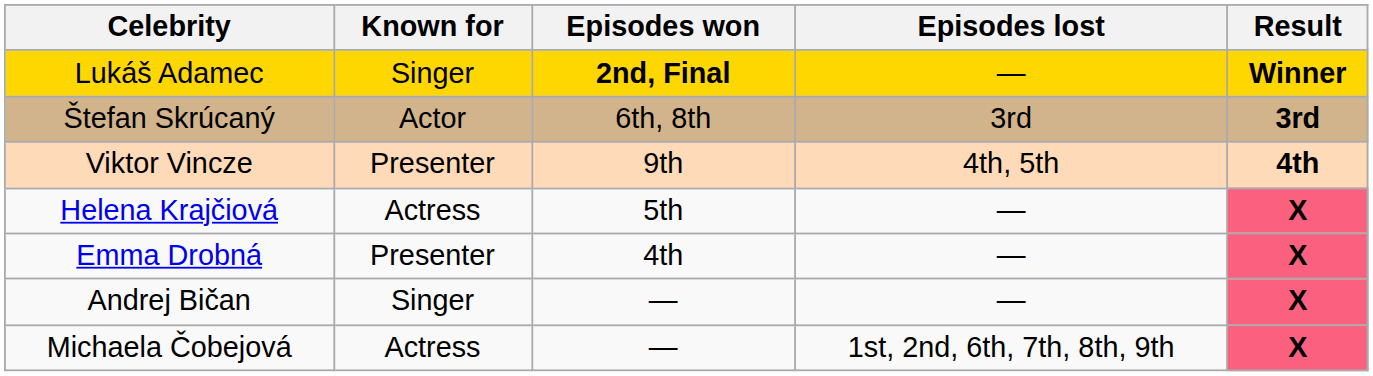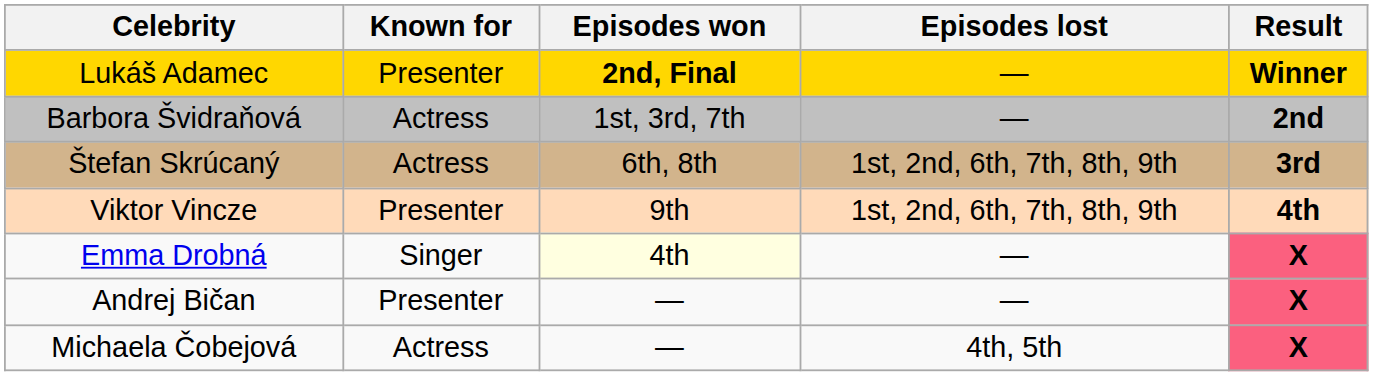 <table class="wikitable"; style="width:60%; text-align:center;">
 <tr>
 <th>Celebrity</th>
 <th>Known for</th>
 <th>Episodes won</th>
 <th>Episodes lost</th>
 <th>Result</th>
 </tr>
 <tr bgcolor=gold>
 <td>Lukáš Adamec</td>
-<td>Singer</td>
+<td>Presenter</td>
 <td><strong>2nd, Final</strong></td>
 <td>—</td>
 <td><strong>Winner</strong></td>
 </tr>
+<tr bgcolor=silver>
+<td>Barbora Švidraňová</td>
+<td>Actress</td>
+<td>1st, 3rd, 7th</td>
+<td>—</td>
+<td><strong>2nd</strong></td>
+</tr>
 <tr bgcolor=tan>
 <td>Štefan Skrúcaný</td>
-<td>Actor</td>
+<td>Actress</td>
 <td>6th, 8th</td>
-<td>3rd</td>
+<td>1st, 2nd, 6th, 7th, 8th, 9th</td>
 <td><strong>3rd</strong></td>
 </tr>
 <tr bgcolor=peachpuff>
 <td>Viktor Vincze</td>
 <td>Presenter</td>
 <td>9th</td>
-<td>4th, 5th</td>
+<td>1st, 2nd, 6th, 7th, 8th, 9th</td>
 <td><strong>4th</strong></td>
 </tr>
 <tr>
-<td><a href='#'>Helena Krajčiová</a></td>
-<td>Actress</td>
-<td>5th</td>
-<td>—</td>
-<td bgcolor="#FB607F"><strong>X</strong></td>
-</tr>
-<tr>
 <td><a href='#'>Emma Drobná</a></td>
-<td>Presenter</td>
-<td>4th</td>
+<td>Singer</td>
+<td style="background: lightyellow;">4th</td>
 <td>—</td>
 <td bgcolor="#FB607F"><strong>X</strong></td>
 </tr>
 <tr>
 <td>Andrej Bičan</td>
-<td>Singer</td>
+<td>Presenter</td>
 <td>—</td>
 <td>—</td>
 <td bgcolor="#FB607F"><strong>X</strong></td>
 </tr>
 <tr>
 <td>Michaela Čobejová</td>
 <td>Actress</td>
 <td>—</td>
-<td>1st, 2nd, 6th, 7th, 8th, 9th</td>
+<td>4th, 5th</td>
 <td bgcolor="#FB607F"><strong>X</strong></td>
 </tr>
 </table>
